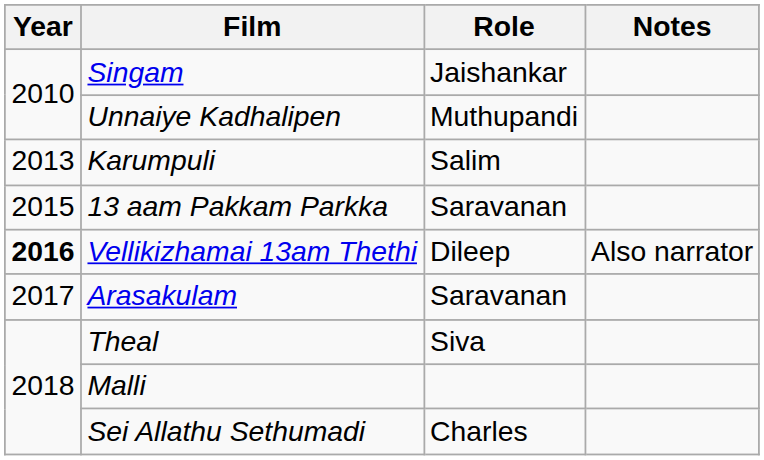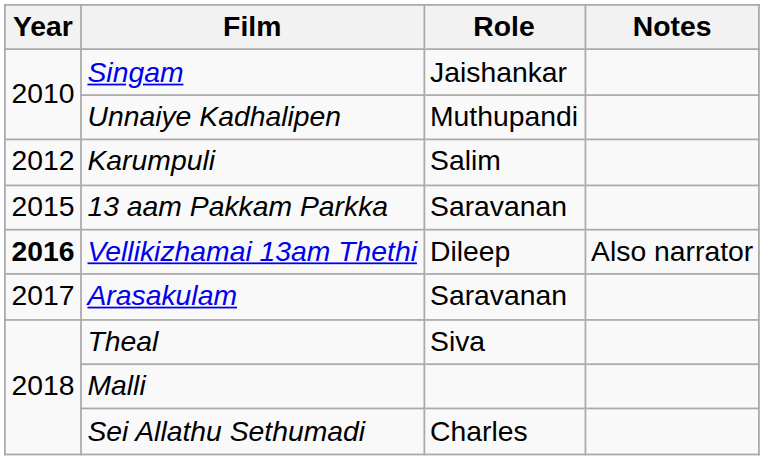 <table class="wikitable">
 <tr>
 <th>Year</th>
 <th>Film</th>
 <th>Role</th>
 <th>Notes</th>
 </tr>
 <tr>
 <td rowspan="2">2010</td>
 <td><em><a href='#'>Singam</a></em></td>
 <td>Jaishankar</td>
 <td></td>
 </tr>
 <tr>
 <td><em>Unnaiye Kadhalipen</em></td>
 <td>Muthupandi</td>
 <td></td>
 </tr>
 <tr>
-<td>2013</td>
+<td>2012</td>
 <td><em>Karumpuli</em></td>
 <td>Salim</td>
 <td></td>
 </tr>
 <tr>
 <td>2015</td>
 <td><em>13 aam Pakkam Parkka</em></td>
 <td>Saravanan</td>
 <td></td>
 </tr>
 <tr>
 <td><strong>2016</strong></td>
 <td><em><a href='#'>Vellikizhamai 13am Thethi</a></em></td>
 <td>Dileep</td>
 <td>Also narrator</td>
 </tr>
 <tr>
 <td>2017</td>
 <td><em><a href='#'>Arasakulam</a></em></td>
 <td>Saravanan</td>
 <td></td>
 </tr>
 <tr>
 <td rowspan="3">2018</td>
 <td><em>Theal</em></td>
 <td>Siva</td>
 <td></td>
 </tr>
 <tr>
 <td><em>Malli</em></td>
 <td></td>
 <td></td>
 </tr>
 <tr>
 <td><em>Sei Allathu Sethumadi</em></td>
 <td>Charles</td>
 <td></td>
 </tr>
 </table>
